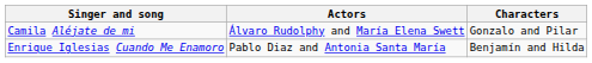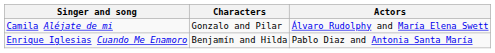 <table class="wikitable">
 <tr>
 <th>Singer and song</th>
+<th>Characters</th>
 <th>Actors</th>
-<th>Characters</th>
 </tr>
 <tr>
 <td><a href='#'>Camila</a> <em><a href='#'>Aléjate de mi</a></em></td>
+<td>Gonzalo and Pilar</td>
 <td><a href='#'>Álvaro Rudolphy</a> and <a href='#'>María Elena Swett</a></td>
-<td>Gonzalo and Pilar</td>
 </tr>
 <tr>
 <td><a href='#'>Enrique Iglesias</a> <em><a href='#'>Cuando Me Enamoro</a></em></td>
+<td>Benjamín and Hilda</td>
 <td>Pablo Diaz and <a href='#'>Antonia Santa María</a></td>
-<td>Benjamín and Hilda</td>
 </tr>
 </table>
